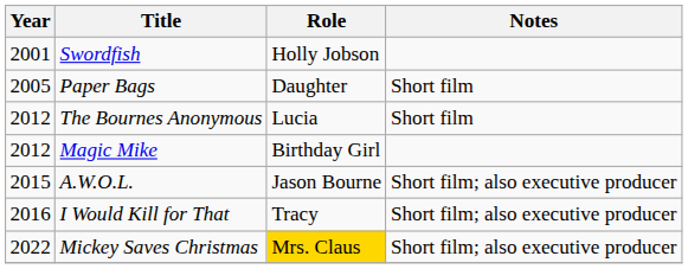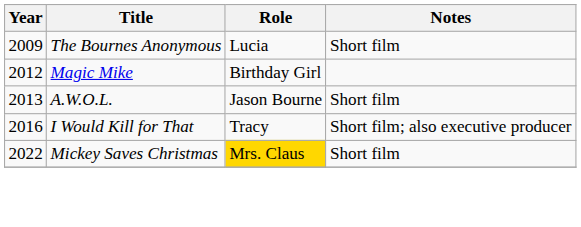 <table class="wikitable sortable plainrowheaders">
 <tr>
 <th scope="col">Year</th>
 <th scope="col">Title</th>
 <th scope="col">Role</th>
 <th scope="col" class="unsortable">Notes</th>
 </tr>
 <tr>
-<td>2001</td>
-<td scope="row"><em><a href='#'>Swordfish</a></em></td>
-<td>Holly Jobson</td>
-<td></td>
-</tr>
-<tr>
-<td>2005</td>
-<td scope="row"><em>Paper Bags</em></td>
-<td>Daughter</td>
-<td>Short film</td>
-</tr>
-<tr>
-<td>2012</td>
+<td>2009</td>
 <td><em>The Bournes Anonymous</em></td>
 <td>Lucia</td>
 <td>Short film</td>
 </tr>
 <tr>
 <td>2012</td>
 <td scope="row"><em><a href='#'>Magic Mike</a></em></td>
 <td>Birthday Girl</td>
 <td></td>
 </tr>
 <tr>
-<td>2015</td>
+<td>2013</td>
 <td><em>A.W.O.L.</em></td>
 <td>Jason Bourne</td>
-<td>Short film; also executive producer</td>
+<td>Short film</td>
 </tr>
 <tr>
 <td>2016</td>
 <td><em>I Would Kill for That</em></td>
 <td>Tracy</td>
 <td>Short film; also executive producer</td>
 </tr>
 <tr>
 <td>2022</td>
 <td><em>Mickey Saves Christmas</em></td>
 <td style="background: gold;">Mrs. Claus</td>
-<td>Short film; also executive producer</td>
+<td>Short film</td>
 </tr>
 <tr>
 </tr>
 </table>
